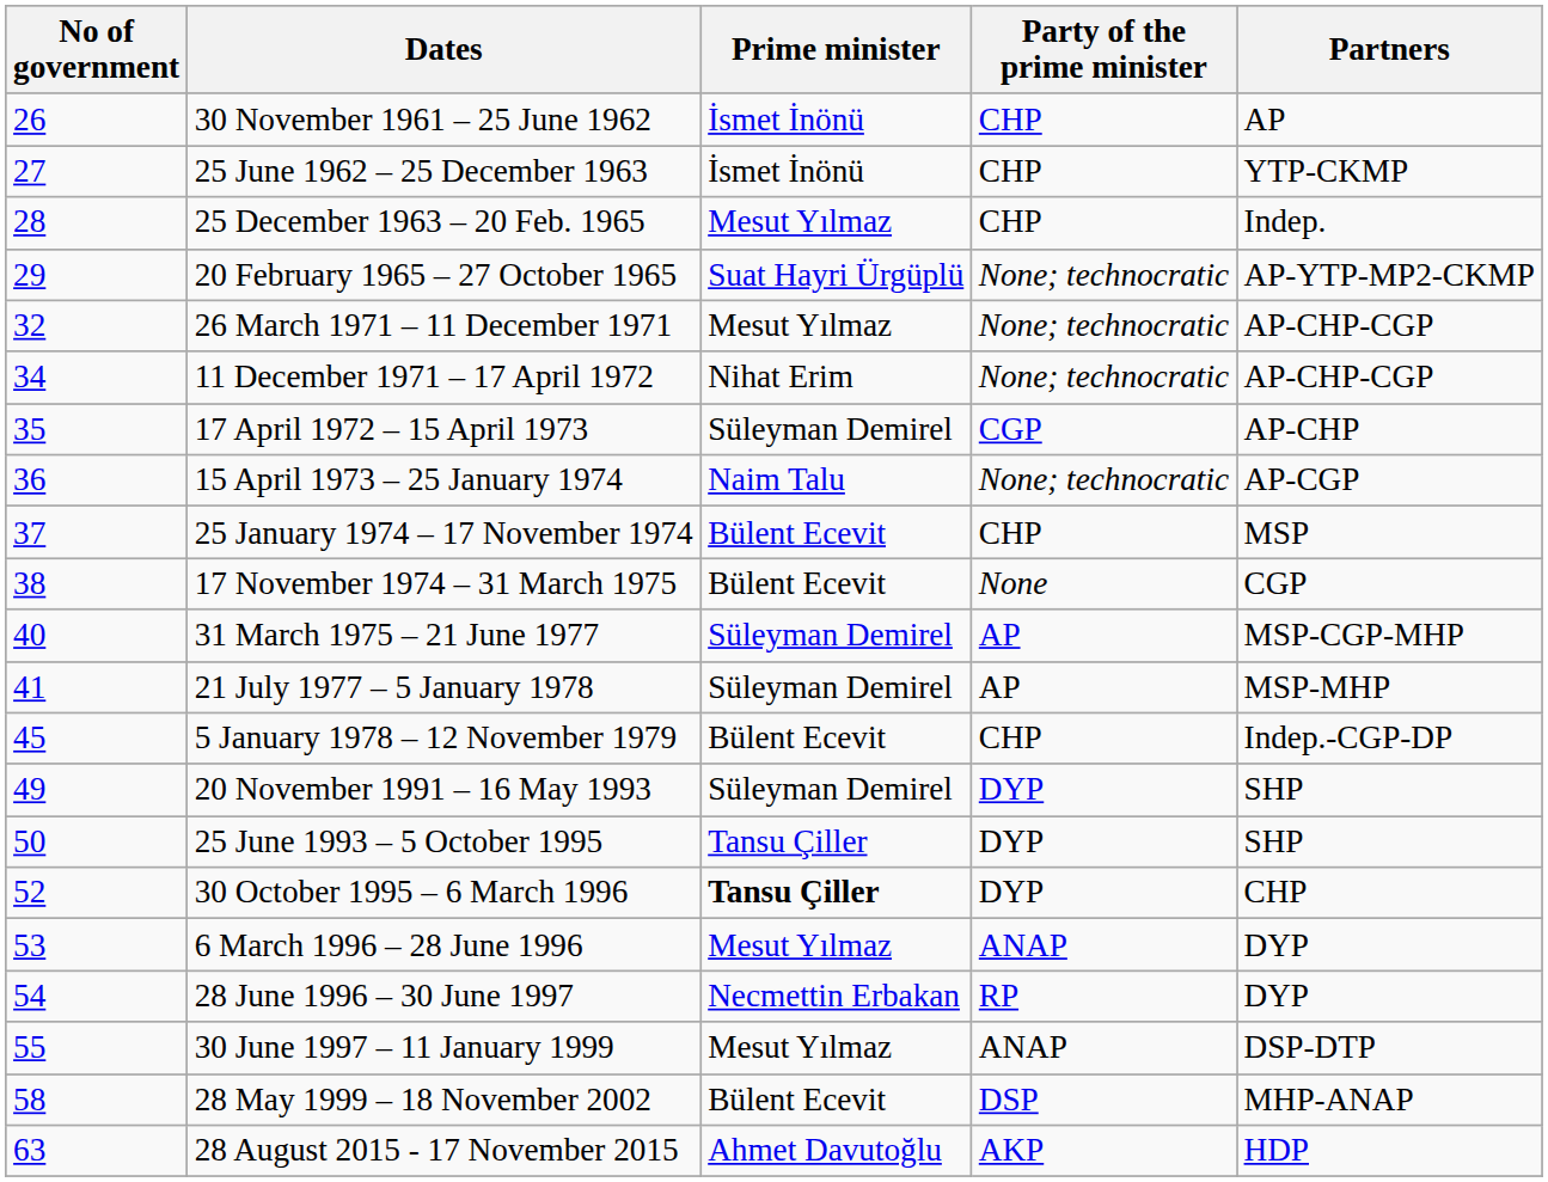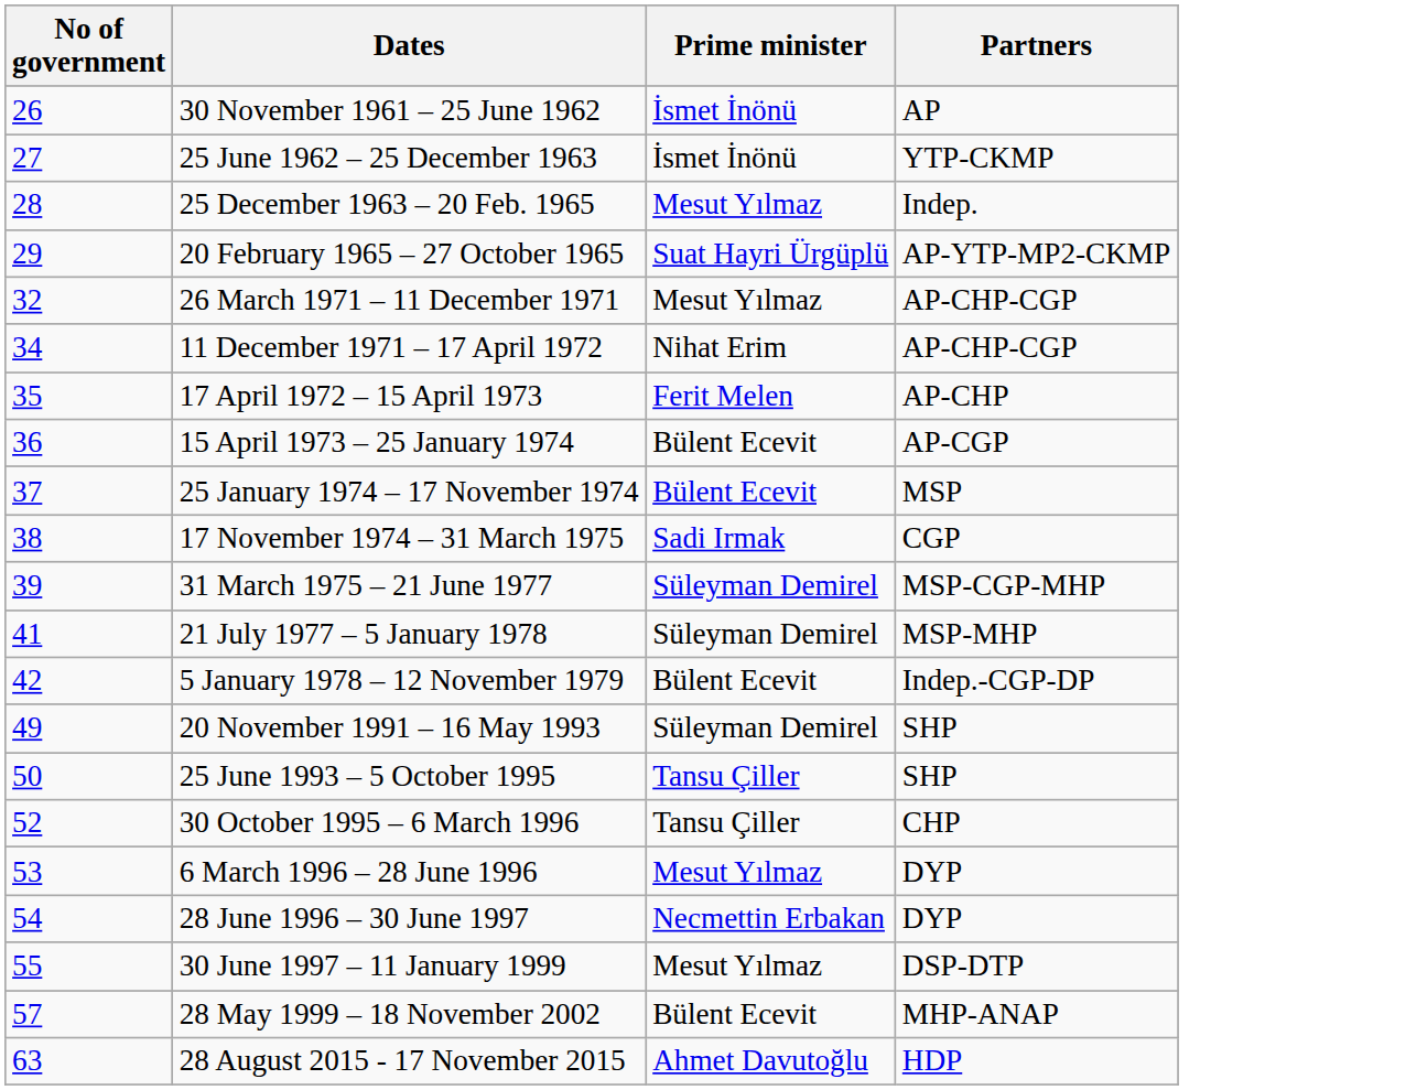 <table class="sortable wikitable">
 <tr>
 <th>No of<br> government</th>
 <th>Dates</th>
 <th>Prime minister</th>
-<th>Party of the <br>prime minister</th>
 <th>Partners</th>
 </tr>
 <tr>
 <td><a href='#'>26</a></td>
 <td>30 November 1961 – 25 June 1962</td>
 <td><a href='#'>İsmet İnönü</a></td>
-<td><a href='#'>CHP</a></td>
 <td>AP</td>
 </tr>
 <tr>
 <td><a href='#'>27</a></td>
 <td>25 June 1962 – 25 December 1963</td>
 <td>İsmet İnönü</td>
-<td>CHP</td>
 <td>YTP-CKMP</td>
 </tr>
 <tr>
 <td><a href='#'>28</a></td>
 <td>25 December 1963 – 20 Feb. 1965</td>
 <td><a href='#'>Mesut Yılmaz</a></td>
-<td>CHP</td>
 <td>Indep.</td>
 </tr>
 <tr>
 <td><a href='#'>29</a></td>
 <td>20 February 1965 – 27 October 1965</td>
 <td><a href='#'>Suat Hayri Ürgüplü</a></td>
-<td><em>None; technocratic</em></td>
 <td>AP-YTP-MP2-CKMP</td>
 </tr>
 <tr>
 <td><a href='#'>32</a></td>
 <td>26 March 1971 – 11 December 1971</td>
 <td>Mesut Yılmaz</td>
-<td><em>None; technocratic</em></td>
 <td>AP-CHP-CGP</td>
 </tr>
 <tr>
 <td><a href='#'>34</a></td>
 <td>11 December 1971 – 17 April 1972</td>
 <td>Nihat Erim</td>
-<td><em>None; technocratic</em></td>
 <td>AP-CHP-CGP</td>
 </tr>
 <tr>
 <td><a href='#'>35</a></td>
 <td>17 April 1972 – 15 April 1973</td>
-<td>Süleyman Demirel</td>
-<td><a href='#'>CGP</a></td>
+<td><a href='#'>Ferit Melen</a></td>
 <td>AP-CHP</td>
 </tr>
 <tr>
 <td><a href='#'>36</a></td>
 <td>15 April 1973 – 25 January 1974</td>
-<td><a href='#'>Naim Talu</a></td>
-<td><em>None; technocratic</em></td>
+<td>Bülent Ecevit</td>
 <td>AP-CGP</td>
 </tr>
 <tr>
 <td><a href='#'>37</a></td>
 <td>25 January 1974 – 17 November 1974</td>
 <td><a href='#'>Bülent Ecevit</a></td>
-<td>CHP</td>
 <td>MSP</td>
 </tr>
 <tr>
 <td><a href='#'>38</a></td>
 <td>17 November 1974 – 31 March 1975</td>
-<td>Bülent Ecevit</td>
-<td><em>None</em></td>
+<td><a href='#'>Sadi Irmak</a></td>
 <td>CGP</td>
 </tr>
 <tr>
-<td><a href='#'>40</a></td>
+<td><a href='#'>39</a></td>
 <td>31 March 1975 – 21 June 1977</td>
 <td><a href='#'>Süleyman Demirel</a></td>
-<td><a href='#'>AP</a></td>
 <td>MSP-CGP-MHP</td>
 </tr>
 <tr>
 <td><a href='#'>41</a></td>
 <td>21 July 1977 – 5 January 1978</td>
 <td>Süleyman Demirel</td>
-<td>AP</td>
 <td>MSP-MHP</td>
 </tr>
 <tr>
-<td><a href='#'>45</a></td>
+<td><a href='#'>42</a></td>
 <td>5 January 1978 – 12 November 1979</td>
 <td>Bülent Ecevit</td>
-<td>CHP</td>
 <td>Indep.-CGP-DP</td>
 </tr>
 <tr>
 <td><a href='#'>49</a></td>
 <td>20 November 1991 – 16 May 1993</td>
 <td>Süleyman Demirel</td>
-<td><a href='#'>DYP</a></td>
 <td>SHP</td>
 </tr>
 <tr>
 <td><a href='#'>50</a></td>
 <td>25 June 1993 – 5 October 1995</td>
 <td><a href='#'>Tansu Çiller</a></td>
-<td>DYP</td>
 <td>SHP</td>
 </tr>
 <tr>
 <td><a href='#'>52</a></td>
 <td>30 October 1995 – 6 March 1996</td>
-<td><strong>Tansu Çiller</strong></td>
-<td>DYP</td>
+<td>Tansu Çiller</td>
 <td>CHP</td>
 </tr>
 <tr>
 <td><a href='#'>53</a></td>
 <td>6 March 1996 – 28 June 1996</td>
 <td><a href='#'>Mesut Yılmaz</a></td>
-<td><a href='#'>ANAP</a></td>
 <td>DYP</td>
 </tr>
 <tr>
 <td><a href='#'>54</a></td>
 <td>28 June 1996 – 30 June 1997</td>
 <td><a href='#'>Necmettin Erbakan</a></td>
-<td><a href='#'>RP</a></td>
 <td>DYP</td>
 </tr>
 <tr>
 <td><a href='#'>55</a></td>
 <td>30 June 1997 – 11 January 1999</td>
 <td>Mesut Yılmaz</td>
-<td>ANAP</td>
 <td>DSP-DTP</td>
 </tr>
 <tr>
-<td><a href='#'>58</a></td>
+<td><a href='#'>57</a></td>
 <td>28 May 1999 – 18 November 2002</td>
 <td>Bülent Ecevit</td>
-<td><a href='#'>DSP</a></td>
 <td>MHP-ANAP</td>
 </tr>
 <tr>
 <td><a href='#'>63</a></td>
 <td>28 August 2015 - 17 November 2015</td>
 <td><a href='#'>Ahmet Davutoğlu</a></td>
-<td><a href='#'>AKP</a></td>
 <td><a href='#'>HDP</a></td>
 </tr>
 </table>
